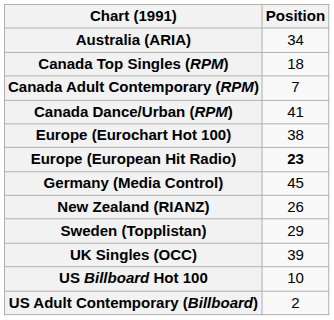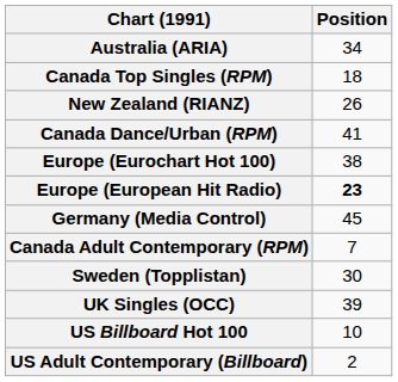 <table class="wikitable sortable plainrowheaders" style="text-align:center">
 <tr>
 <th>Chart (1991)</th>
 <th>Position</th>
 </tr>
 <tr>
 <th scope="row">Australia (ARIA)</th>
 <td>34</td>
 </tr>
 <tr>
 <th scope="row">Canada Top Singles (<em>RPM</em>)</th>
 <td>18</td>
 </tr>
 <tr>
-<th scope="row">Canada Adult Contemporary (<em>RPM</em>)</th>
-<td>7</td>
+<th scope="row">New Zealand (RIANZ)</th>
+<td>26</td>
 </tr>
 <tr>
 <th scope="row">Canada Dance/Urban (<em>RPM</em>)</th>
 <td>41</td>
 </tr>
 <tr>
 <th scope="row">Europe (Eurochart Hot 100)</th>
 <td>38</td>
 </tr>
 <tr>
 <th scope="row">Europe (European Hit Radio)</th>
 <td><strong>23</strong></td>
 </tr>
 <tr>
 <th scope="row">Germany (Media Control)</th>
 <td>45</td>
 </tr>
 <tr>
-<th scope="row">New Zealand (RIANZ)</th>
-<td>26</td>
+<th scope="row">Canada Adult Contemporary (<em>RPM</em>)</th>
+<td>7</td>
 </tr>
 <tr>
 <th scope="row">Sweden (Topplistan)</th>
-<td>29</td>
+<td>30</td>
 </tr>
 <tr>
 <th scope="row">UK Singles (OCC)</th>
 <td>39</td>
 </tr>
 <tr>
 <th scope="row">US <em>Billboard</em> Hot 100</th>
 <td>10</td>
 </tr>
 <tr>
 <th scope="row">US Adult Contemporary (<em>Billboard</em>)</th>
 <td>2</td>
 </tr>
 </table>
